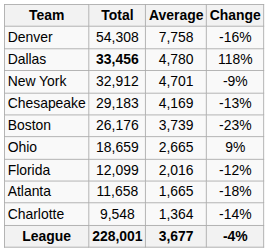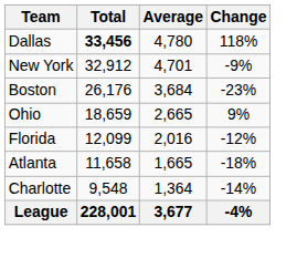 <table class="wikitable sortable" style="text-align:center">
 <tr>
 <th>Team</th>
 <th>Total</th>
 <th>Average</th>
 <th>Change</th>
-</tr>
-<tr>
-<td align=left>Denver</td>
-<td>54,308</td>
-<td>7,758</td>
-<td>-16%</td>
 </tr>
 <tr>
 <td align=left>Dallas</td>
 <td><strong>33,456</strong></td>
 <td>4,780</td>
 <td>118%</td>
 </tr>
 <tr>
 <td align=left>New York</td>
 <td>32,912</td>
 <td>4,701</td>
 <td>-9%</td>
 </tr>
 <tr>
-<td align=left>Chesapeake</td>
-<td>29,183</td>
-<td>4,169</td>
-<td>-13%</td>
-</tr>
-<tr>
 <td align=left>Boston</td>
 <td>26,176</td>
-<td>3,739</td>
+<td>3,684</td>
 <td>-23%</td>
 </tr>
 <tr>
 <td align=left>Ohio</td>
 <td>18,659</td>
 <td>2,665</td>
 <td>9%</td>
 </tr>
 <tr>
 <td align=left>Florida</td>
 <td>12,099</td>
 <td>2,016</td>
 <td>-12%</td>
 </tr>
 <tr>
 <td align=left>Atlanta</td>
 <td>11,658</td>
 <td>1,665</td>
 <td>-18%</td>
 </tr>
 <tr>
 <td align=left>Charlotte</td>
 <td>9,548</td>
 <td>1,364</td>
 <td>-14%</td>
 </tr>
 <tr>
 <th>League</th>
 <th>228,001</th>
 <th>3,677</th>
 <th>-4%</th>
 </tr>
 </table>
